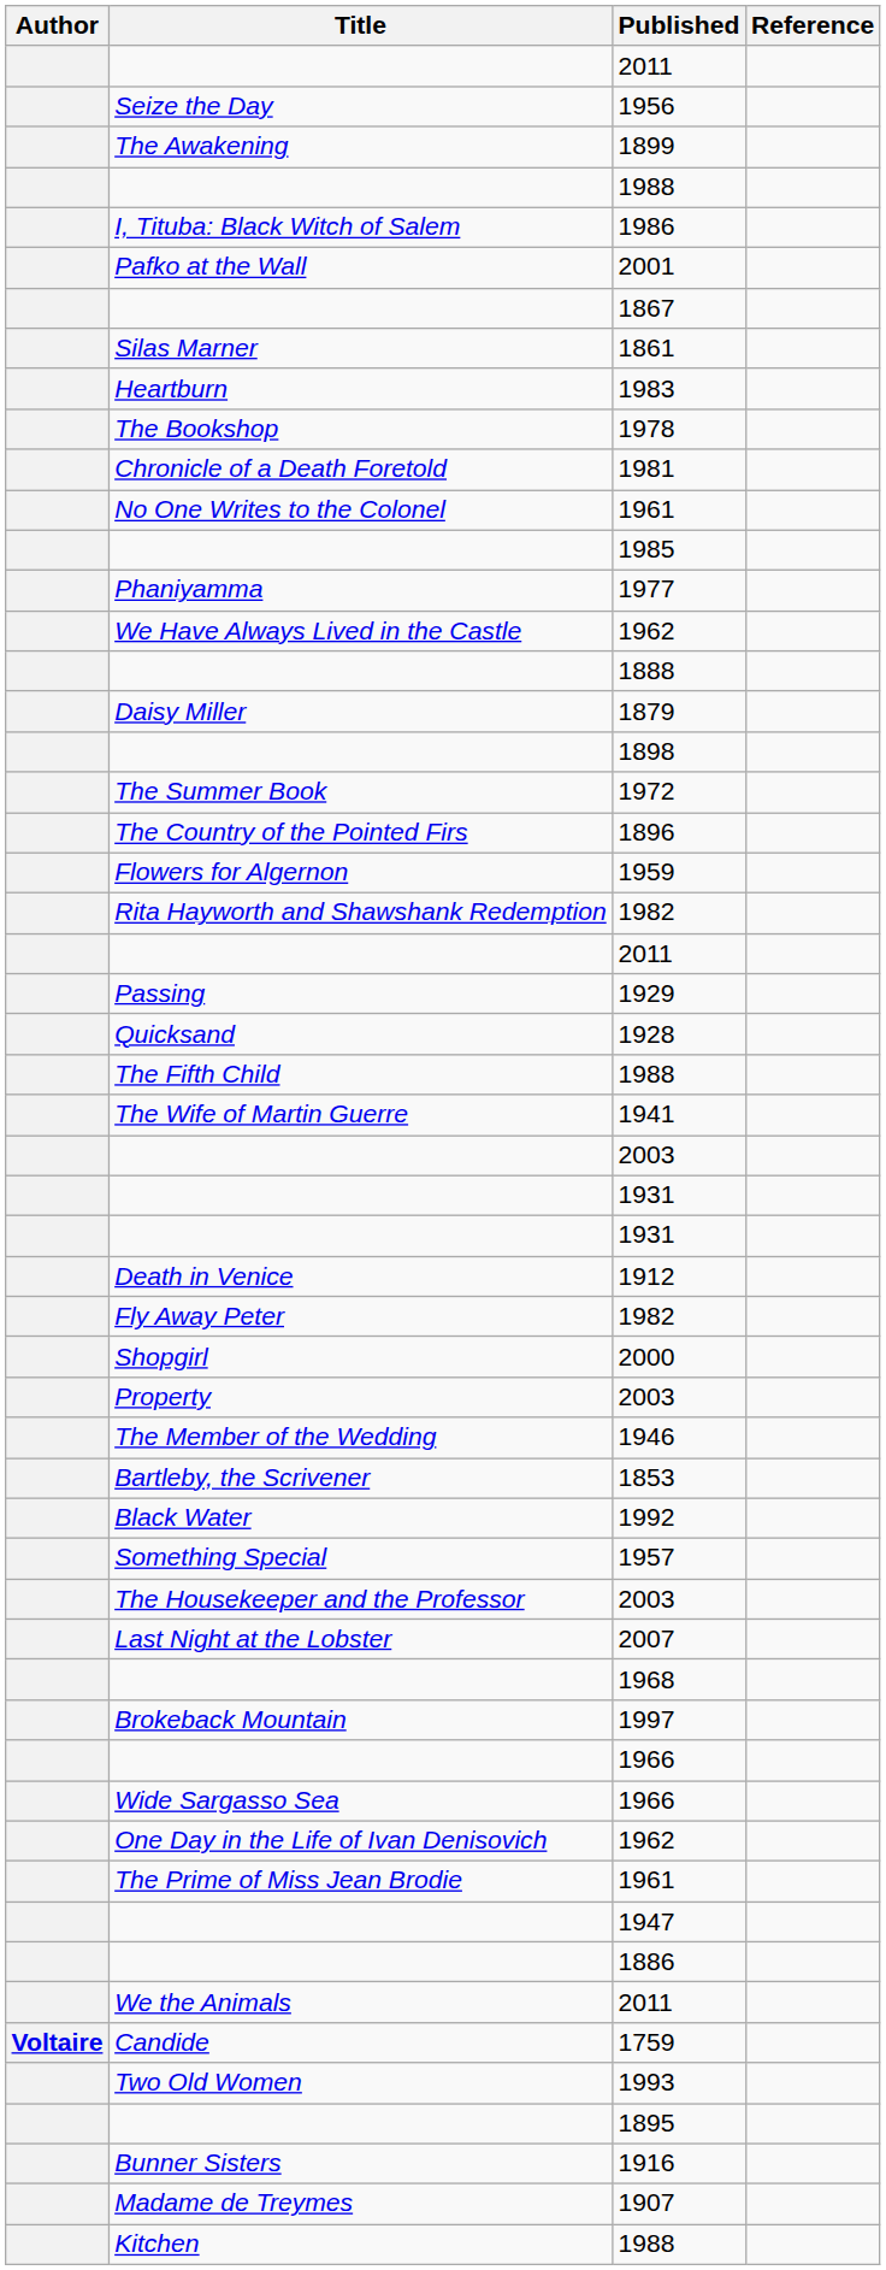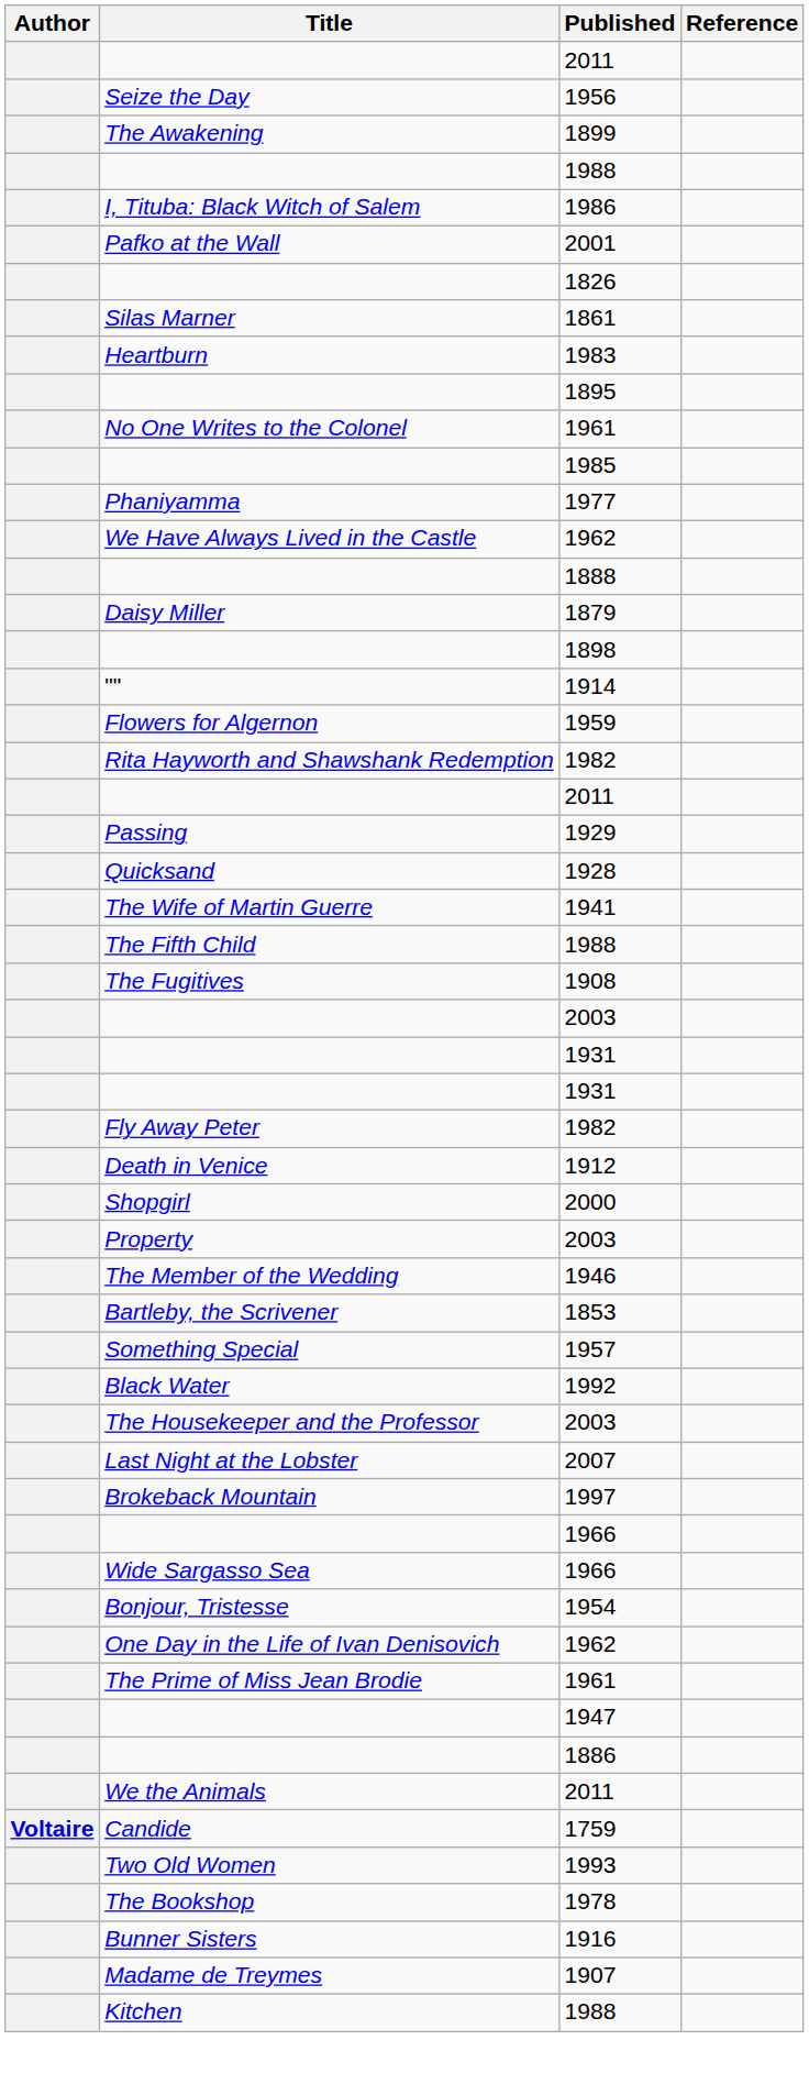 <table class="wikitable sortable plainrowheaders">
 <tr>
 <th scope="col">Author</th>
 <th scope="col">Title</th>
 <th scope="col">Published</th>
 <th scope="col" class="unsortable">Reference</th>
 </tr>
 <tr>
 <th scope="row"></th>
 <td><em></em></td>
 <td>2011</td>
 <td></td>
 </tr>
 <tr>
 <th scope="row"></th>
 <td><em><a href='#'>Seize the Day</a></em></td>
 <td>1956</td>
 <td></td>
 </tr>
 <tr>
 <th scope="row"></th>
 <td><em><a href='#'>The Awakening</a></em></td>
 <td>1899</td>
 <td><br></td>
 </tr>
 <tr>
 <th scope="row"></th>
 <td><em></em></td>
 <td>1988</td>
 <td></td>
 </tr>
 <tr>
 <th scope="row"></th>
 <td><em><a href='#'>I, Tituba: Black Witch of Salem</a></em></td>
 <td>1986</td>
 <td></td>
 </tr>
 <tr>
 <th scope="row"></th>
 <td><em><a href='#'>Pafko at the Wall</a></em></td>
 <td>2001</td>
 <td></td>
 </tr>
 <tr>
 <th scope="row"></th>
 <td><em></em></td>
-<td>1867</td>
+<td>1826</td>
 <td></td>
 </tr>
 <tr>
 <th scope="row"></th>
 <td><em><a href='#'>Silas Marner</a></em></td>
 <td>1861</td>
 <td></td>
 </tr>
 <tr>
 <th scope="row"></th>
 <td><em><a href='#'>Heartburn</a></em></td>
 <td>1983</td>
 <td></td>
 </tr>
 <tr>
 <th scope="row"></th>
-<td><em><a href='#'>The Bookshop</a></em></td>
-<td>1978</td>
-<td></td>
-</tr>
-<tr>
-<th scope="row"></th>
-<td><em><a href='#'>Chronicle of a Death Foretold</a></em></td>
-<td>1981</td>
+<td><em></em></td>
+<td>1895</td>
 <td></td>
 </tr>
 <tr>
 <th scope="row"></th>
 <td><em><a href='#'>No One Writes to the Colonel</a></em></td>
 <td>1961</td>
 <td></td>
 </tr>
 <tr>
 <th scope="row"></th>
 <td><em></em></td>
 <td>1985</td>
 <td></td>
 </tr>
 <tr>
 <th scope="row"></th>
 <td><em><a href='#'>Phaniyamma</a></em></td>
 <td>1977</td>
 <td></td>
 </tr>
 <tr>
 <th scope="row"></th>
 <td><em><a href='#'>We Have Always Lived in the Castle</a></em></td>
 <td>1962</td>
 <td></td>
 </tr>
 <tr>
 <th scope="row"></th>
 <td><em></em></td>
 <td>1888</td>
 <td></td>
 </tr>
 <tr>
 <th scope="row"></th>
 <td><em><a href='#'>Daisy Miller</a></em></td>
 <td>1879</td>
 <td></td>
 </tr>
 <tr>
 <th scope="row"></th>
 <td><em></em></td>
 <td>1898</td>
 <td></td>
 </tr>
 <tr>
 <th scope="row"></th>
-<td><em><a href='#'>The Summer Book</a></em></td>
-<td>1972</td>
-<td></td>
-</tr>
-<tr>
-<th scope="row"></th>
-<td><em><a href='#'>The Country of the Pointed Firs</a></em></td>
-<td>1896</td>
+<td>""</td>
+<td>1914</td>
 <td></td>
 </tr>
 <tr>
 <th scope="row"></th>
 <td><em><a href='#'>Flowers for Algernon</a></em></td>
 <td>1959</td>
 <td></td>
 </tr>
 <tr>
 <th scope="row"></th>
 <td><em><a href='#'>Rita Hayworth and Shawshank Redemption</a></em></td>
 <td>1982</td>
 <td></td>
 </tr>
 <tr>
 <th scope="row"></th>
 <td><em></em></td>
 <td>2011</td>
 <td></td>
 </tr>
 <tr>
 <th scope="row"></th>
 <td><em><a href='#'>Passing</a></em></td>
 <td>1929</td>
 <td></td>
 </tr>
 <tr>
 <th scope="row"></th>
 <td><em><a href='#'>Quicksand</a></em></td>
 <td>1928</td>
 <td></td>
 </tr>
 <tr>
 <th scope="row"></th>
+<td><em><a href='#'>The Wife of Martin Guerre</a></em></td>
+<td>1941</td>
+<td></td>
+</tr>
+<tr>
+<th scope="row"></th>
 <td><em><a href='#'>The Fifth Child</a></em></td>
 <td>1988</td>
 <td></td>
 </tr>
 <tr>
 <th scope="row"></th>
-<td><em><a href='#'>The Wife of Martin Guerre</a></em></td>
-<td>1941</td>
+<td><em><a href='#'>The Fugitives</a></em></td>
+<td>1908</td>
 <td></td>
 </tr>
 <tr>
 <th scope="row"></th>
 <td><em></em></td>
 <td>2003</td>
 <td></td>
 </tr>
 <tr>
 <th scope="row"></th>
 <td><em></em></td>
 <td>1931</td>
 <td></td>
 </tr>
 <tr>
 <th scope="row"></th>
 <td><em></em></td>
 <td>1931</td>
 <td></td>
 </tr>
 <tr>
 <th scope="row"></th>
-<td><em><a href='#'>Death in Venice</a></em></td>
-<td>1912</td>
+<td><em><a href='#'>Fly Away Peter</a></em></td>
+<td>1982</td>
 <td></td>
 </tr>
 <tr>
 <th scope="row"></th>
-<td><em><a href='#'>Fly Away Peter</a></em></td>
-<td>1982</td>
+<td><em><a href='#'>Death in Venice</a></em></td>
+<td>1912</td>
 <td></td>
 </tr>
 <tr>
 <th scope="row"></th>
 <td><em><a href='#'>Shopgirl</a></em></td>
 <td>2000</td>
 <td></td>
 </tr>
 <tr>
 <th scope="row"></th>
 <td><em><a href='#'>Property</a></em></td>
 <td>2003</td>
 <td></td>
 </tr>
 <tr>
 <th scope="row"></th>
 <td><em><a href='#'>The Member of the Wedding</a></em></td>
 <td>1946</td>
 <td></td>
 </tr>
 <tr>
 <th scope="row"></th>
 <td><em><a href='#'>Bartleby, the Scrivener</a></em></td>
 <td>1853</td>
 <td></td>
 </tr>
 <tr>
 <th scope="row"></th>
-<td><em><a href='#'>Black Water</a></em></td>
-<td>1992</td>
+<td><em><a href='#'>Something Special</a></em></td>
+<td>1957</td>
 <td></td>
 </tr>
 <tr>
 <th scope="row"></th>
-<td><em><a href='#'>Something Special</a></em></td>
-<td>1957</td>
+<td><em><a href='#'>Black Water</a></em></td>
+<td>1992</td>
 <td></td>
 </tr>
 <tr>
 <th scope="row"></th>
 <td><em><a href='#'>The Housekeeper and the Professor</a></em></td>
 <td>2003</td>
 <td></td>
 </tr>
 <tr>
 <th scope="row"></th>
 <td><em><a href='#'>Last Night at the Lobster</a></em></td>
 <td>2007</td>
-<td></td>
-</tr>
-<tr>
-<th scope="row"></th>
-<td><em></em></td>
-<td>1968</td>
 <td></td>
 </tr>
 <tr>
 <th scope="row"></th>
 <td><em><a href='#'>Brokeback Mountain</a></em></td>
 <td>1997</td>
 <td></td>
 </tr>
 <tr>
 <th scope="row"></th>
 <td><em></em></td>
 <td>1966</td>
 <td></td>
 </tr>
 <tr>
 <th scope="row"></th>
 <td><em><a href='#'>Wide Sargasso Sea</a></em></td>
 <td>1966</td>
+<td></td>
+</tr>
+<tr>
+<th scope="row"></th>
+<td><em><a href='#'>Bonjour, Tristesse</a></em></td>
+<td>1954</td>
 <td></td>
 </tr>
 <tr>
 <th scope="row"></th>
 <td><em><a href='#'>One Day in the Life of Ivan Denisovich</a></em></td>
 <td>1962</td>
 <td></td>
 </tr>
 <tr>
 <th scope="row"></th>
 <td><em><a href='#'>The Prime of Miss Jean Brodie</a></em></td>
 <td>1961</td>
 <td></td>
 </tr>
 <tr>
 <th scope="row"></th>
 <td><em></em></td>
 <td>1947</td>
 <td></td>
 </tr>
 <tr>
 <th scope="row"></th>
 <td><em></em></td>
 <td>1886</td>
 <td></td>
 </tr>
 <tr>
 <th scope="row"></th>
 <td><em><a href='#'>We the Animals</a></em></td>
 <td>2011</td>
 <td></td>
 </tr>
 <tr>
 <th scope="row"><a href='#'>Voltaire</a></th>
 <td><em><a href='#'>Candide</a></em></td>
 <td>1759</td>
 <td></td>
 </tr>
 <tr>
 <th scope="row"></th>
 <td><em><a href='#'>Two Old Women</a></em></td>
 <td>1993</td>
 <td></td>
 </tr>
 <tr>
 <th scope="row"></th>
-<td><em></em></td>
-<td>1895</td>
+<td><em><a href='#'>The Bookshop</a></em></td>
+<td>1978</td>
 <td></td>
 </tr>
 <tr>
 <th scope="row"></th>
 <td><em><a href='#'>Bunner Sisters</a></em></td>
 <td>1916</td>
 <td></td>
 </tr>
 <tr>
 <th scope="row"></th>
 <td><em><a href='#'>Madame de Treymes</a></em></td>
 <td>1907</td>
 <td></td>
 </tr>
 <tr>
 <th scope="row"></th>
 <td><em><a href='#'>Kitchen</a></em></td>
 <td>1988</td>
 <td></td>
 </tr>
 </table>
